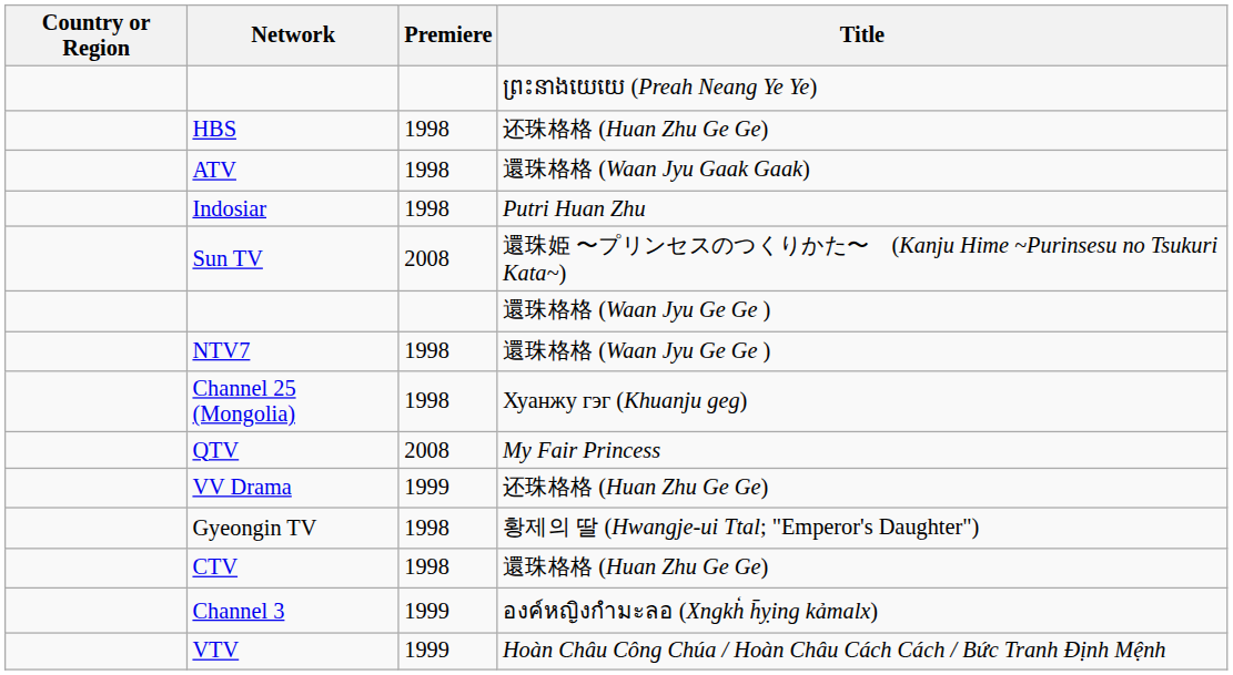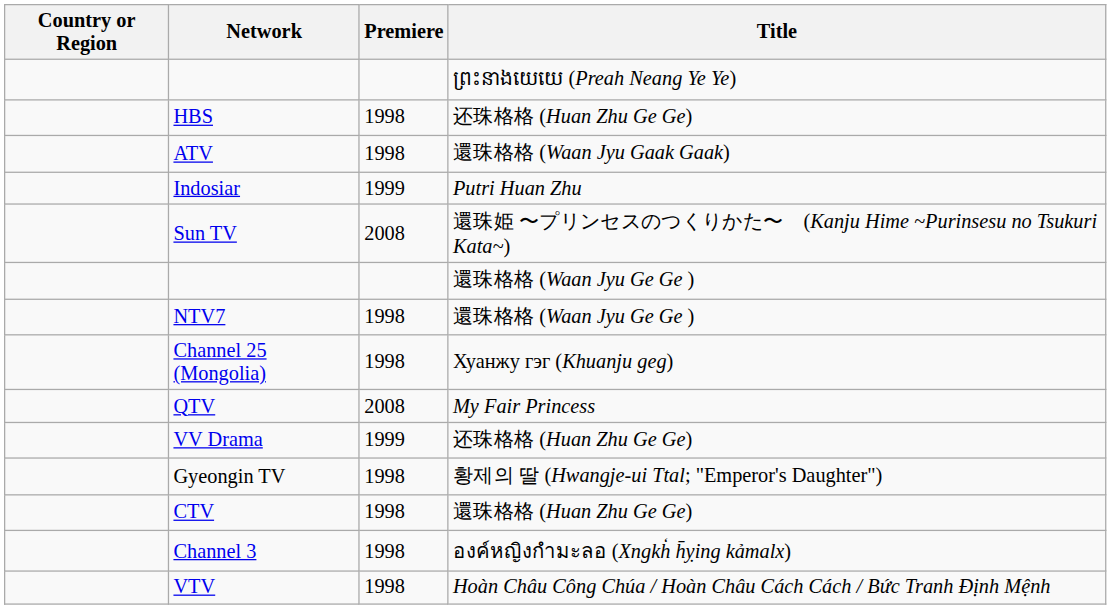 <table class="sortable wikitable">
 <tr>
 <th>Country or Region</th>
 <th>Network</th>
 <th>Premiere</th>
 <th>Title</th>
 </tr>
 <tr>
 <td></td>
 <td></td>
 <td></td>
 <td>ព្រះនាងយេយេ (<em>Preah Neang Ye Ye</em>)</td>
 </tr>
 <tr>
 <td></td>
 <td><a href='#'>HBS</a></td>
 <td>1998</td>
 <td>还珠格格 (<em>Huan Zhu Ge Ge</em>)</td>
 </tr>
 <tr>
 <td></td>
 <td><a href='#'>ATV</a></td>
 <td>1998</td>
 <td>還珠格格 (<em>Waan Jyu Gaak Gaak</em>)</td>
 </tr>
 <tr>
 <td></td>
 <td><a href='#'>Indosiar</a></td>
-<td>1998</td>
+<td>1999</td>
 <td><em>Putri Huan Zhu</em></td>
 </tr>
 <tr>
 <td></td>
 <td><a href='#'>Sun TV</a></td>
 <td>2008</td>
 <td>還珠姫 〜プリンセスのつくりかた〜　(<em>Kanju Hime ~Purinsesu no Tsukuri Kata~</em>)</td>
 </tr>
 <tr>
 <td></td>
 <td></td>
 <td></td>
 <td>還珠格格 (<em>Waan Jyu Ge Ge</em> )</td>
 </tr>
 <tr>
 <td></td>
 <td><a href='#'>NTV7</a></td>
 <td>1998</td>
 <td>還珠格格 (<em>Waan Jyu Ge Ge</em> )</td>
 </tr>
 <tr>
 <td></td>
 <td><a href='#'>Channel 25 (Mongolia)</a></td>
 <td>1998</td>
 <td>Хуанжу гэг (<em>Khuanju geg</em>)</td>
 </tr>
 <tr>
 <td></td>
 <td><a href='#'>QTV</a></td>
 <td>2008</td>
 <td><em>My Fair Princess</em></td>
 </tr>
 <tr>
 <td></td>
 <td><a href='#'>VV Drama</a></td>
 <td>1999</td>
 <td>还珠格格 (<em>Huan Zhu Ge Ge</em>)</td>
 </tr>
 <tr>
 <td></td>
 <td>Gyeongin TV</td>
 <td>1998</td>
 <td>황제의 딸 (<em>Hwangje-ui Ttal</em>; "Emperor's Daughter")</td>
 </tr>
 <tr>
 <td></td>
 <td><a href='#'>CTV</a></td>
 <td>1998</td>
 <td>還珠格格 (<em>Huan Zhu Ge Ge</em>)</td>
 </tr>
 <tr>
 <td></td>
 <td><a href='#'>Channel 3</a></td>
-<td>1999</td>
+<td>1998</td>
 <td>องค์หญิงกำมะลอ (<em>Xngkh̒ h̄ỵing kảmalx</em>)</td>
 </tr>
 <tr>
 <td></td>
 <td><a href='#'>VTV</a></td>
-<td>1999</td>
+<td>1998</td>
 <td><em>Hoàn Châu Công Chúa / Hoàn Châu Cách Cách / Bức Tranh Định Mệnh</em></td>
 </tr>
 </table>
